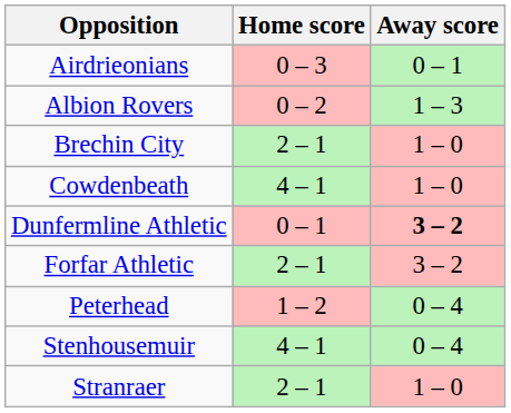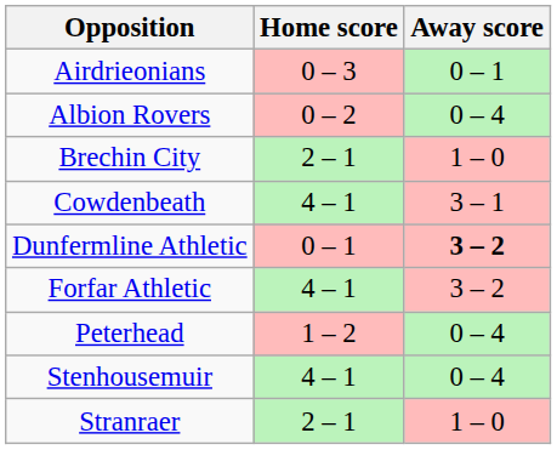 <table class="wikitable" style="text-align: center;">
 <tr>
 <th>Opposition</th>
 <th>Home score</th>
 <th>Away score</th>
 </tr>
 <tr>
 <td><a href='#'>Airdrieonians</a></td>
 <td bgcolor=#FFBBBB>0 – 3</td>
 <td bgcolor=#BBF3BB>0 – 1</td>
 </tr>
 <tr>
 <td><a href='#'>Albion Rovers</a></td>
 <td bgcolor=#FFBBBB>0 – 2</td>
-<td bgcolor=#BBF3BB>1 – 3</td>
+<td bgcolor=#BBF3BB>0 – 4</td>
 </tr>
 <tr>
 <td><a href='#'>Brechin City</a></td>
 <td bgcolor=#BBF3BB>2 – 1</td>
 <td bgcolor=#FFBBBB>1 – 0</td>
 </tr>
 <tr>
 <td><a href='#'>Cowdenbeath</a></td>
 <td bgcolor=#BBF3BB>4 – 1</td>
-<td bgcolor=#FFBBBB>1 – 0</td>
+<td bgcolor=#FFBBBB>3 – 1</td>
 </tr>
 <tr>
 <td><a href='#'>Dunfermline Athletic</a></td>
 <td bgcolor=#FFBBBB>0 – 1</td>
 <td bgcolor=#FFBBBB><strong>3 – 2</strong></td>
 </tr>
 <tr>
 <td><a href='#'>Forfar Athletic</a></td>
-<td bgcolor=#BBF3BB>2 – 1</td>
+<td bgcolor=#BBF3BB>4 – 1</td>
 <td bgcolor=#FFBBBB>3 – 2</td>
 </tr>
 <tr>
 <td><a href='#'>Peterhead</a></td>
 <td bgcolor=#FFBBBB>1 – 2</td>
 <td bgcolor=#BBF3BB>0 – 4</td>
 </tr>
 <tr>
 <td><a href='#'>Stenhousemuir</a></td>
 <td bgcolor=#BBF3BB>4 – 1</td>
 <td bgcolor=#BBF3BB>0 – 4</td>
 </tr>
 <tr>
 <td><a href='#'>Stranraer</a></td>
 <td bgcolor=#BBF3BB>2 – 1</td>
 <td bgcolor=#FFBBBB>1 – 0</td>
 </tr>
 </table>
